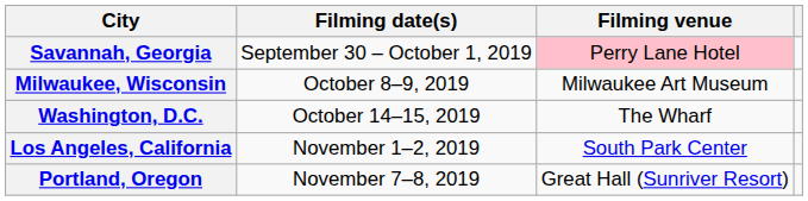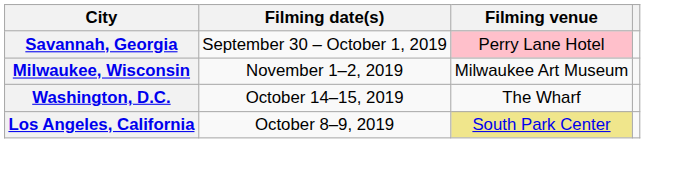 <table class="wikitable sortable" style=" text-align:center">
 <tr>
 <th scope="col">City</th>
 <th scope="col">Filming date(s)</th>
 <th scope="col" class="unsortable">Filming venue</th>
 <th scope="col" class="unsortable"></th>
 </tr>
 <tr>
 <th scope="row"><a href='#'>Savannah, Georgia</a></th>
 <td>September 30 – October 1, 2019</td>
 <td style="background: pink;">Perry Lane Hotel</td>
 <td></td>
 </tr>
 <tr>
 <th scope="row"><a href='#'>Milwaukee, Wisconsin</a></th>
-<td>October 8–9, 2019</td>
+<td>November 1–2, 2019</td>
 <td>Milwaukee Art Museum</td>
 <td></td>
 </tr>
 <tr>
 <th scope="row"><a href='#'>Washington, D.C.</a></th>
 <td>October 14–15, 2019</td>
 <td>The Wharf</td>
 <td></td>
 </tr>
 <tr>
 <th scope="row"><a href='#'>Los Angeles, California</a></th>
-<td>November 1–2, 2019</td>
-<td><a href='#'>South Park Center</a></td>
-<td></td>
-</tr>
-<tr>
-<th scope="row"><a href='#'>Portland, Oregon</a></th>
-<td>November 7–8, 2019</td>
-<td>Great Hall (<a href='#'>Sunriver Resort</a>)</td>
+<td>October 8–9, 2019</td>
+<td style="background: khaki;"><a href='#'>South Park Center</a></td>
 <td></td>
 </tr>
 </table>
